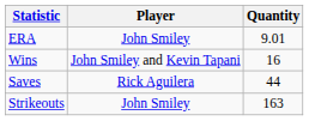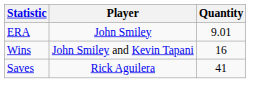 <table class="wikitable" style="text-align: center;">
 <tr>
 <th><a href='#'>Statistic</a></th>
 <th>Player</th>
 <th>Quantity</th>
 </tr>
 <tr>
 <td align="left"><a href='#'>ERA</a></td>
 <td><a href='#'>John Smiley</a></td>
 <td>9.01</td>
 </tr>
 <tr>
 <td align="left"><a href='#'>Wins</a></td>
 <td><a href='#'>John Smiley</a> and <a href='#'>Kevin Tapani</a></td>
 <td>16</td>
 </tr>
 <tr>
 <td align="left"><a href='#'>Saves</a></td>
 <td><a href='#'>Rick Aguilera</a></td>
-<td>44</td>
-</tr>
-<tr>
-<td align="left"><a href='#'>Strikeouts</a></td>
-<td><a href='#'>John Smiley</a></td>
-<td>163</td>
+<td>41</td>
 </tr>
 </table>
